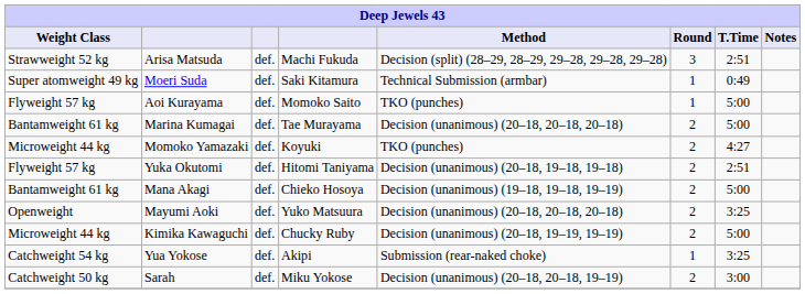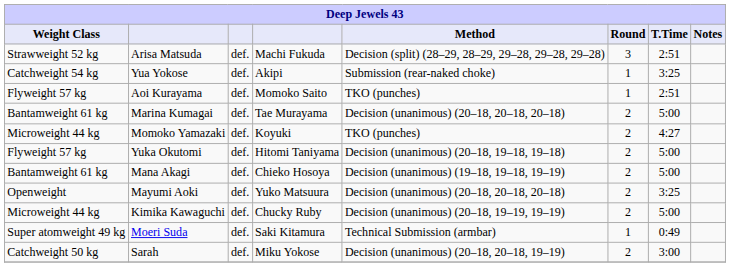 <table class="wikitable" style="font-size: 80%;">
 <tr>
 <th colspan="8" style="background-color: #ccf; color: #000080; text-align: center;"><strong>Deep Jewels 43</strong></th>
 </tr>
 <tr>
 <th colspan="1" style="background-color: #E6E8FA; color: #000000; text-align: center;">Weight Class</th>
 <th colspan="1" style="background-color: #E6E8FA; color: #000000; text-align: center;"></th>
 <th colspan="1" style="background-color: #E6E8FA; color: #000000; text-align: center;"></th>
 <th colspan="1" style="background-color: #E6E8FA; color: #000000; text-align: center;"></th>
 <th colspan="1" style="background-color: #E6E8FA; color: #000000; text-align: center;">Method</th>
 <th colspan="1" style="background-color: #E6E8FA; color: #000000; text-align: center;">Round</th>
 <th colspan="1" style="background-color: #E6E8FA; color: #000000; text-align: center;">T.Time</th>
 <th colspan="1" style="background-color: #E6E8FA; color: #000000; text-align: center;">Notes</th>
 </tr>
 <tr>
 <td>Strawweight 52 kg</td>
 <td> Arisa Matsuda</td>
 <td align="center">def.</td>
 <td> Machi Fukuda</td>
 <td>Decision (split) (28–29, 28–29, 29–28, 29–28, 29–28)</td>
 <td align="center">3</td>
 <td align="center">2:51</td>
 <td></td>
 </tr>
 <tr>
-<td>Super atomweight 49 kg</td>
-<td> <a href='#'>Moeri Suda</a></td>
+<td>Catchweight 54 kg</td>
+<td> Yua Yokose</td>
 <td align="center">def.</td>
-<td> Saki Kitamura</td>
-<td>Technical Submission (armbar)</td>
+<td> Akipi</td>
+<td>Submission (rear-naked choke)</td>
 <td align="center">1</td>
-<td align="center">0:49</td>
+<td align="center">3:25</td>
 <td></td>
 </tr>
 <tr>
 <td>Flyweight 57 kg</td>
 <td> Aoi Kurayama</td>
 <td align="center">def.</td>
 <td> Momoko Saito</td>
 <td>TKO (punches)</td>
 <td align="center">1</td>
-<td align="center">5:00</td>
+<td align="center">2:51</td>
 <td></td>
 </tr>
 <tr>
 <td>Bantamweight 61 kg</td>
 <td> Marina Kumagai</td>
 <td align="center">def.</td>
 <td> Tae Murayama</td>
 <td>Decision (unanimous) (20–18, 20–18, 20–18)</td>
 <td align="center">2</td>
 <td align="center">5:00</td>
 <td></td>
 </tr>
 <tr>
 <td>Microweight 44 kg</td>
 <td> Momoko Yamazaki</td>
 <td align="center">def.</td>
 <td> Koyuki</td>
 <td>TKO (punches)</td>
 <td align="center">2</td>
 <td align="center">4:27</td>
 <td></td>
 </tr>
 <tr>
 <td>Flyweight 57 kg</td>
 <td> Yuka Okutomi</td>
 <td align="center">def.</td>
 <td> Hitomi Taniyama</td>
 <td>Decision (unanimous) (20–18, 19–18, 19–18)</td>
 <td align="center">2</td>
-<td align="center">2:51</td>
+<td align="center">5:00</td>
 <td></td>
 </tr>
 <tr>
 <td>Bantamweight 61 kg</td>
 <td> Mana Akagi</td>
 <td align="center">def.</td>
 <td> Chieko Hosoya</td>
 <td>Decision (unanimous) (19–18, 19–18, 19–19)</td>
 <td align="center">2</td>
 <td align="center">5:00</td>
 <td></td>
 </tr>
 <tr>
 <td>Openweight</td>
 <td> Mayumi Aoki</td>
 <td align="center">def.</td>
 <td> Yuko Matsuura</td>
 <td>Decision (unanimous) (20–18, 20–18, 20–18)</td>
 <td align="center">2</td>
 <td align="center">3:25</td>
 <td></td>
 </tr>
 <tr>
 <td>Microweight 44 kg</td>
 <td> Kimika Kawaguchi</td>
 <td align="center">def.</td>
 <td> Chucky Ruby</td>
 <td>Decision (unanimous) (20–18, 19–19, 19–19)</td>
 <td align="center">2</td>
 <td align="center">5:00</td>
 <td></td>
 </tr>
 <tr>
-<td>Catchweight 54 kg</td>
-<td> Yua Yokose</td>
+<td>Super atomweight 49 kg</td>
+<td> <a href='#'>Moeri Suda</a></td>
 <td align="center">def.</td>
-<td> Akipi</td>
-<td>Submission (rear-naked choke)</td>
+<td> Saki Kitamura</td>
+<td>Technical Submission (armbar)</td>
 <td align="center">1</td>
-<td align="center">3:25</td>
+<td align="center">0:49</td>
 <td></td>
 </tr>
 <tr>
 <td>Catchweight 50 kg</td>
 <td> Sarah</td>
 <td align="center">def.</td>
 <td> Miku Yokose</td>
 <td>Decision (unanimous) (20–18, 20–18, 19–19)</td>
 <td align="center">2</td>
 <td align="center">3:00</td>
 <td></td>
 </tr>
 <tr>
 </tr>
 </table>
